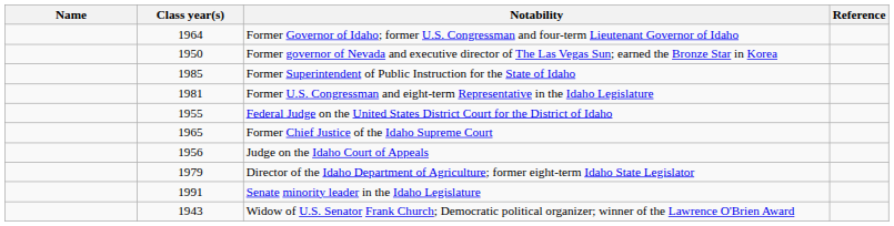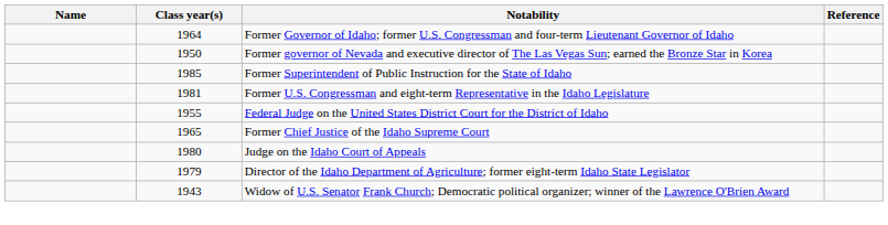 <table class="wikitable sortable" style="width:90%">
 <tr>
 <th style="width:15%;">Name</th>
 <th style="width:12%;">Class year(s)</th>
 <th style="width:*;" class="unsortable">Notability</th>
 <th style="width:5%;" class="unsortable">Reference</th>
 </tr>
 <tr>
 <td></td>
 <td style="text-align:center;">1964</td>
 <td>Former <a href='#'>Governor of Idaho</a>; former <a href='#'>U.S. Congressman</a> and four-term <a href='#'>Lieutenant Governor of Idaho</a></td>
 <td style="text-align:center;"></td>
 </tr>
 <tr>
 <td></td>
 <td style="text-align:center;">1950</td>
 <td>Former <a href='#'>governor of Nevada</a> and executive director of <a href='#'>The Las Vegas Sun</a>; earned the <a href='#'>Bronze Star</a> in <a href='#'>Korea</a></td>
 <td style="text-align:center;"></td>
 </tr>
 <tr>
 <td></td>
 <td style="text-align:center;">1985</td>
 <td>Former <a href='#'>Superintendent</a> of Public Instruction for the <a href='#'>State of Idaho</a></td>
 <td style="text-align:center;"></td>
 </tr>
 <tr>
 <td></td>
 <td style="text-align:center;">1981</td>
 <td>Former <a href='#'>U.S. Congressman</a> and eight-term <a href='#'>Representative</a> in the <a href='#'>Idaho Legislature</a></td>
 <td style="text-align:center;"></td>
 </tr>
 <tr>
 <td></td>
 <td style="text-align:center;">1955</td>
 <td><a href='#'>Federal Judge</a> on the <a href='#'>United States District Court for the District of Idaho</a></td>
 <td style="text-align:center;"></td>
 </tr>
 <tr>
 <td></td>
 <td style="text-align:center;">1965</td>
 <td>Former <a href='#'>Chief Justice</a> of the <a href='#'>Idaho Supreme Court</a></td>
 <td style="text-align:center;"></td>
 </tr>
 <tr>
 <td></td>
-<td style="text-align:center;">1956</td>
+<td style="text-align:center;">1980</td>
 <td>Judge on the <a href='#'>Idaho Court of Appeals</a></td>
 <td style="text-align:center;"></td>
 </tr>
 <tr>
 <td></td>
 <td style="text-align:center;">1979</td>
 <td>Director of the <a href='#'>Idaho Department of Agriculture</a>; former eight-term <a href='#'>Idaho State Legislator</a></td>
 <td style="text-align:center;"></td>
 </tr>
 <tr>
 <td></td>
-<td style="text-align:center;">1991</td>
-<td><a href='#'>Senate</a> <a href='#'>minority leader</a> in the <a href='#'>Idaho Legislature</a></td>
-<td style="text-align:center;"></td>
-</tr>
-<tr>
-<td></td>
 <td style="text-align:center;">1943</td>
 <td>Widow of <a href='#'>U.S. Senator</a> <a href='#'>Frank Church</a>; Democratic political organizer; winner of the <a href='#'>Lawrence O'Brien Award</a></td>
 <td style="text-align:center;"></td>
 </tr>
 </table>
